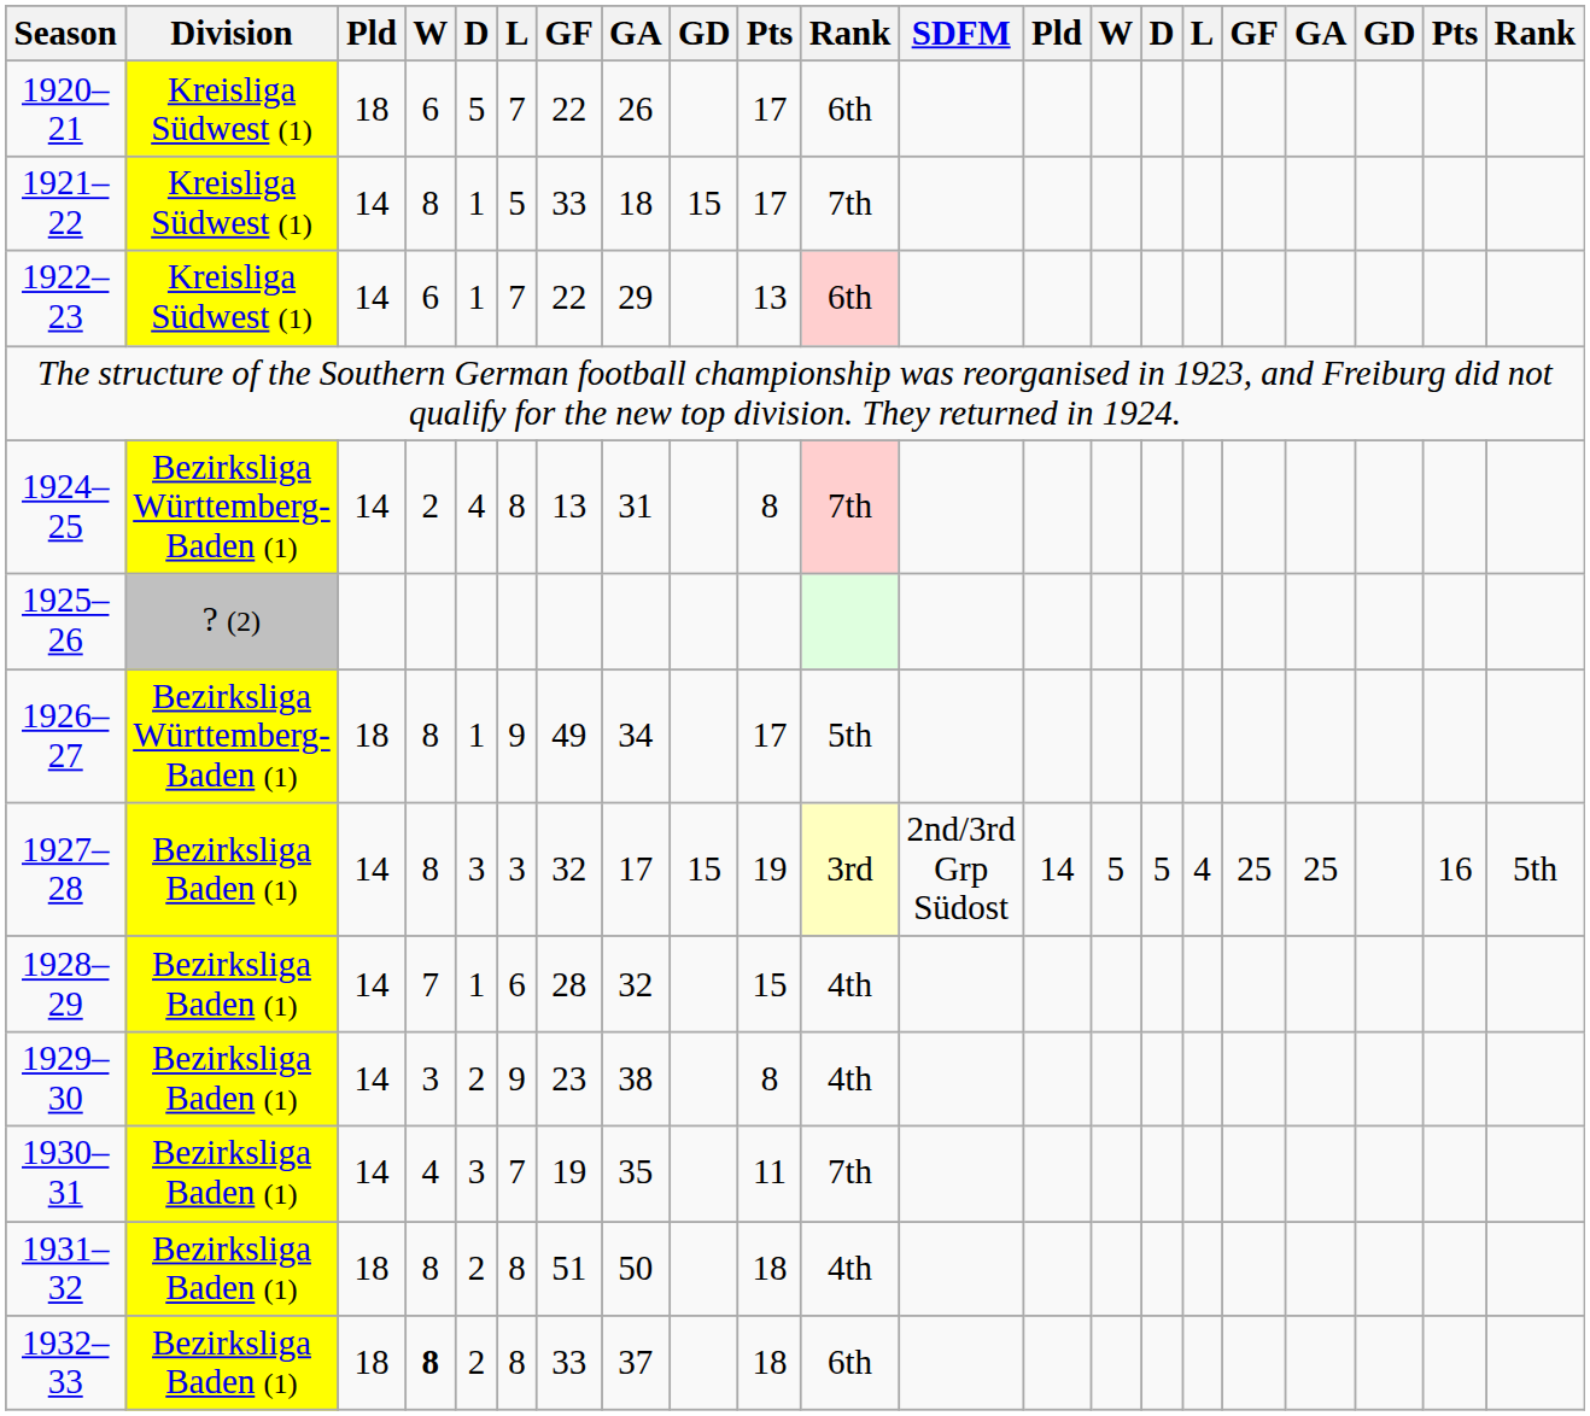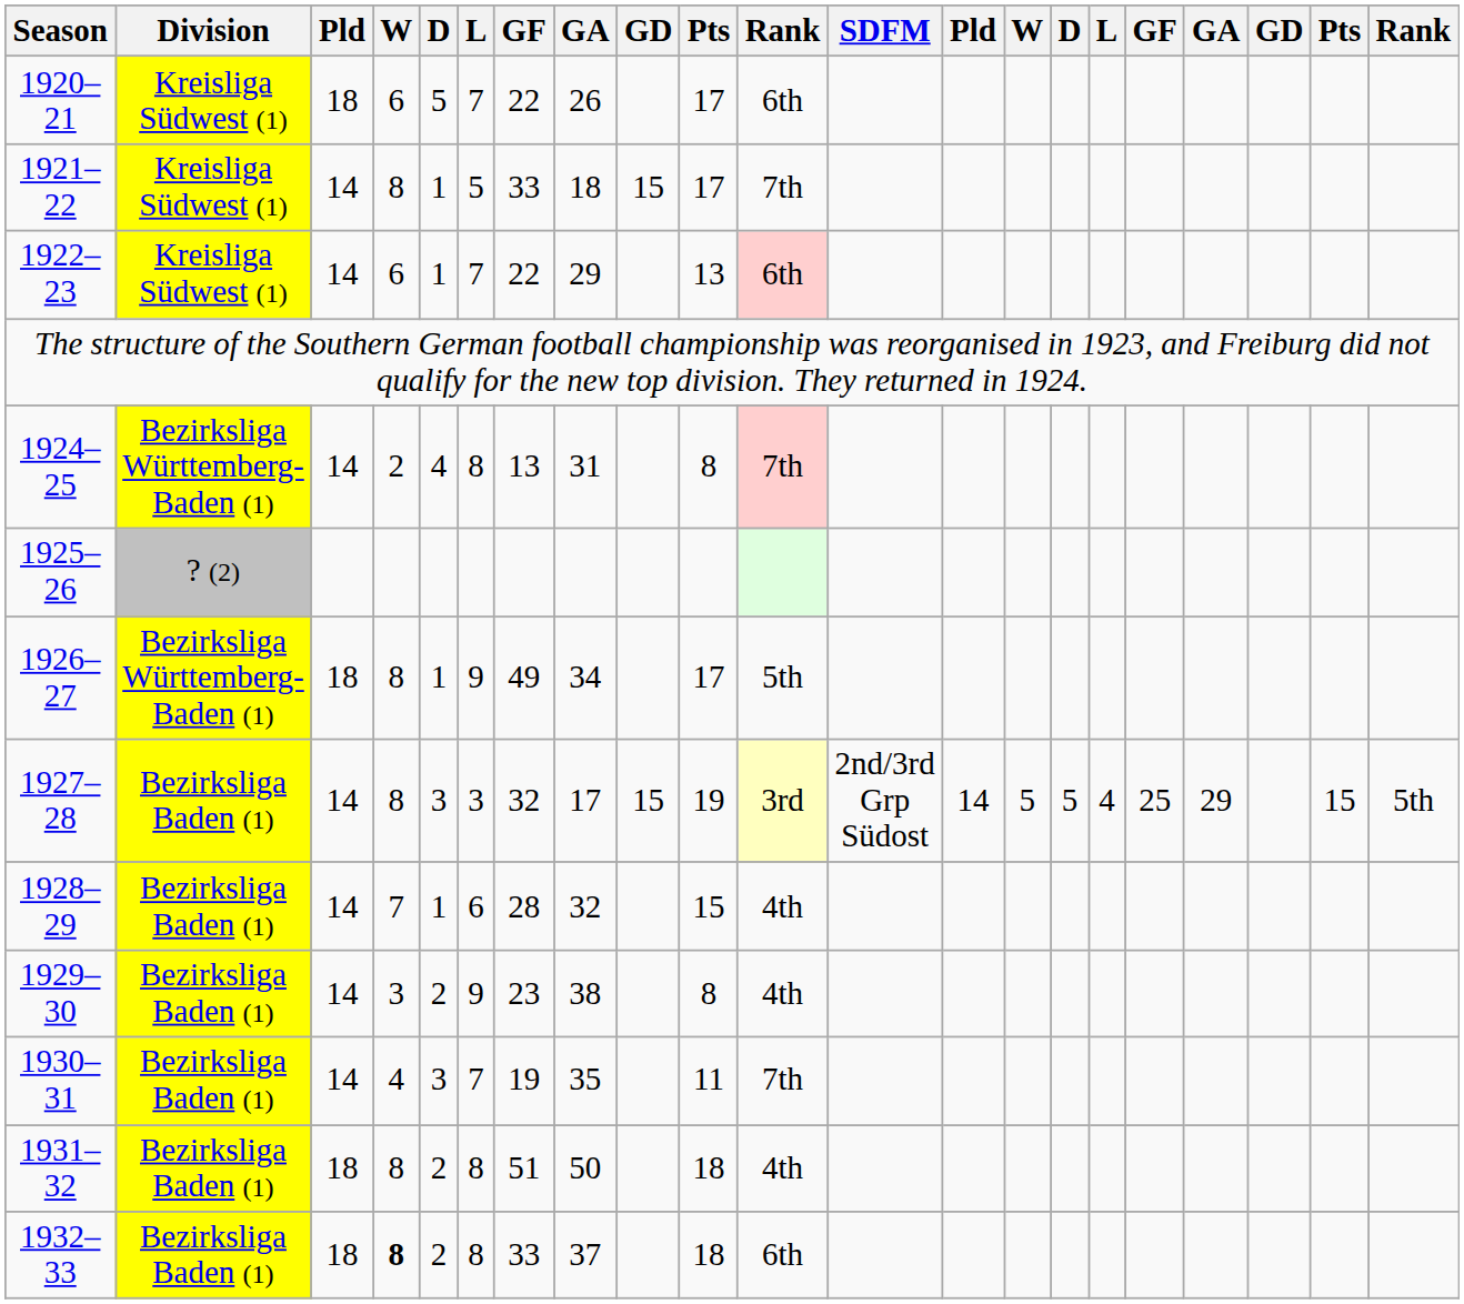 <table class="wikitable sortable" style="text-align:center;">
 <tr>
 <th>Season</th>
 <th class="unsortable">Division</th>
 <th>Pld</th>
 <th>W</th>
 <th>D</th>
 <th>L</th>
 <th>GF</th>
 <th>GA</th>
 <th>GD</th>
 <th>Pts</th>
 <th>Rank</th>
 <th><a href='#'>SDFM</a></th>
 <th>Pld</th>
 <th>W</th>
 <th>D</th>
 <th>L</th>
 <th>GF</th>
 <th>GA</th>
 <th>GD</th>
 <th>Pts</th>
 <th>Rank</th>
 </tr>
 <tr>
 <td><a href='#'>1920–21</a></td>
 <td bgcolor="yellow"><a href='#'>Kreisliga Südwest</a> <small>(1)</small></td>
 <td>18</td>
 <td>6</td>
 <td>5</td>
 <td>7</td>
 <td>22</td>
 <td>26</td>
 <td></td>
 <td>17</td>
 <td>6th</td>
 <td></td>
 <td></td>
 <td></td>
 <td></td>
 <td></td>
 <td></td>
 <td></td>
 <td></td>
 <td></td>
 <td></td>
 </tr>
 <tr>
 <td><a href='#'>1921–22</a></td>
 <td bgcolor="yellow"><a href='#'>Kreisliga Südwest</a> <small>(1)</small></td>
 <td>14</td>
 <td>8</td>
 <td>1</td>
 <td>5</td>
 <td>33</td>
 <td>18</td>
 <td>15</td>
 <td>17</td>
 <td>7th</td>
 <td></td>
 <td></td>
 <td></td>
 <td></td>
 <td></td>
 <td></td>
 <td></td>
 <td></td>
 <td></td>
 <td></td>
 </tr>
 <tr>
 <td><a href='#'>1922–23</a></td>
 <td bgcolor="yellow"><a href='#'>Kreisliga Südwest</a> <small>(1)</small></td>
 <td>14</td>
 <td>6</td>
 <td>1</td>
 <td>7</td>
 <td>22</td>
 <td>29</td>
 <td></td>
 <td>13</td>
 <td bgcolor="#FFCFCF">6th</td>
 <td></td>
 <td></td>
 <td></td>
 <td></td>
 <td></td>
 <td></td>
 <td></td>
 <td></td>
 <td></td>
 <td></td>
 </tr>
 <tr>
 <td colspan="21"><em>The structure of the Southern German football championship was reorganised in 1923, and Freiburg did not qualify for the new top division. They returned in 1924.</em></td>
 </tr>
 <tr>
 <td><a href='#'>1924–25</a></td>
 <td bgcolor="yellow"><a href='#'>Bezirksliga Württemberg-<br>Baden</a> <small>(1)</small></td>
 <td>14</td>
 <td>2</td>
 <td>4</td>
 <td>8</td>
 <td>13</td>
 <td>31</td>
 <td></td>
 <td>8</td>
 <td bgcolor="#FFCFCF">7th</td>
 <td></td>
 <td></td>
 <td></td>
 <td></td>
 <td></td>
 <td></td>
 <td></td>
 <td></td>
 <td></td>
 <td></td>
 </tr>
 <tr>
 <td><a href='#'>1925–26</a></td>
 <td bgcolor="silver">? <small>(2)</small></td>
 <td></td>
 <td></td>
 <td></td>
 <td></td>
 <td></td>
 <td></td>
 <td></td>
 <td></td>
 <td bgcolor="#DFFFDF"></td>
 <td></td>
 <td></td>
 <td></td>
 <td></td>
 <td></td>
 <td></td>
 <td></td>
 <td></td>
 <td></td>
 <td></td>
 </tr>
 <tr>
 <td><a href='#'>1926–27</a></td>
 <td bgcolor="yellow"><a href='#'>Bezirksliga Württemberg-<br>Baden</a> <small>(1)</small></td>
 <td>18</td>
 <td>8</td>
 <td>1</td>
 <td>9</td>
 <td>49</td>
 <td>34</td>
 <td></td>
 <td>17</td>
 <td>5th</td>
 <td></td>
 <td></td>
 <td></td>
 <td></td>
 <td></td>
 <td></td>
 <td></td>
 <td></td>
 <td></td>
 <td></td>
 </tr>
 <tr>
 <td><a href='#'>1927–28</a></td>
 <td bgcolor="yellow"><a href='#'>Bezirksliga Baden</a> <small>(1)</small></td>
 <td>14</td>
 <td>8</td>
 <td>3</td>
 <td>3</td>
 <td>32</td>
 <td>17</td>
 <td>15</td>
 <td>19</td>
 <td bgcolor="#FFFFBF">3rd</td>
 <td>2nd/3rd<br>Grp Südost</td>
 <td>14</td>
 <td>5</td>
 <td>5</td>
 <td>4</td>
 <td>25</td>
-<td>25</td>
+<td>29</td>
 <td></td>
-<td>16</td>
+<td>15</td>
 <td>5th</td>
 </tr>
 <tr>
 <td><a href='#'>1928–29</a></td>
 <td bgcolor="yellow"><a href='#'>Bezirksliga Baden</a> <small>(1)</small></td>
 <td>14</td>
 <td>7</td>
 <td>1</td>
 <td>6</td>
 <td>28</td>
 <td>32</td>
 <td></td>
 <td>15</td>
 <td>4th</td>
 <td></td>
 <td></td>
 <td></td>
 <td></td>
 <td></td>
 <td></td>
 <td></td>
 <td></td>
 <td></td>
 <td></td>
 </tr>
 <tr>
 <td><a href='#'>1929–30</a></td>
 <td bgcolor="yellow"><a href='#'>Bezirksliga Baden</a> <small>(1)</small></td>
 <td>14</td>
 <td>3</td>
 <td>2</td>
 <td>9</td>
 <td>23</td>
 <td>38</td>
 <td></td>
 <td>8</td>
 <td>4th</td>
 <td></td>
 <td></td>
 <td></td>
 <td></td>
 <td></td>
 <td></td>
 <td></td>
 <td></td>
 <td></td>
 <td></td>
 </tr>
 <tr>
 <td><a href='#'>1930–31</a></td>
 <td bgcolor="yellow"><a href='#'>Bezirksliga Baden</a> <small>(1)</small></td>
 <td>14</td>
 <td>4</td>
 <td>3</td>
 <td>7</td>
 <td>19</td>
 <td>35</td>
 <td></td>
 <td>11</td>
 <td>7th</td>
 <td></td>
 <td></td>
 <td></td>
 <td></td>
 <td></td>
 <td></td>
 <td></td>
 <td></td>
 <td></td>
 <td></td>
 </tr>
 <tr>
 <td><a href='#'>1931–32</a></td>
 <td bgcolor="yellow"><a href='#'>Bezirksliga Baden</a> <small>(1)</small></td>
 <td>18</td>
 <td>8</td>
 <td>2</td>
 <td>8</td>
 <td>51</td>
 <td>50</td>
 <td></td>
 <td>18</td>
 <td>4th</td>
 <td></td>
 <td></td>
 <td></td>
 <td></td>
 <td></td>
 <td></td>
 <td></td>
 <td></td>
 <td></td>
 <td></td>
 </tr>
 <tr>
 <td><a href='#'>1932–33</a></td>
 <td bgcolor="yellow"><a href='#'>Bezirksliga Baden</a> <small>(1)</small></td>
 <td>18</td>
 <td><strong>8</strong></td>
 <td>2</td>
 <td>8</td>
 <td>33</td>
 <td>37</td>
 <td></td>
 <td>18</td>
 <td>6th</td>
 <td></td>
 <td></td>
 <td></td>
 <td></td>
 <td></td>
 <td></td>
 <td></td>
 <td></td>
 <td></td>
 <td></td>
 </tr>
 </table>
